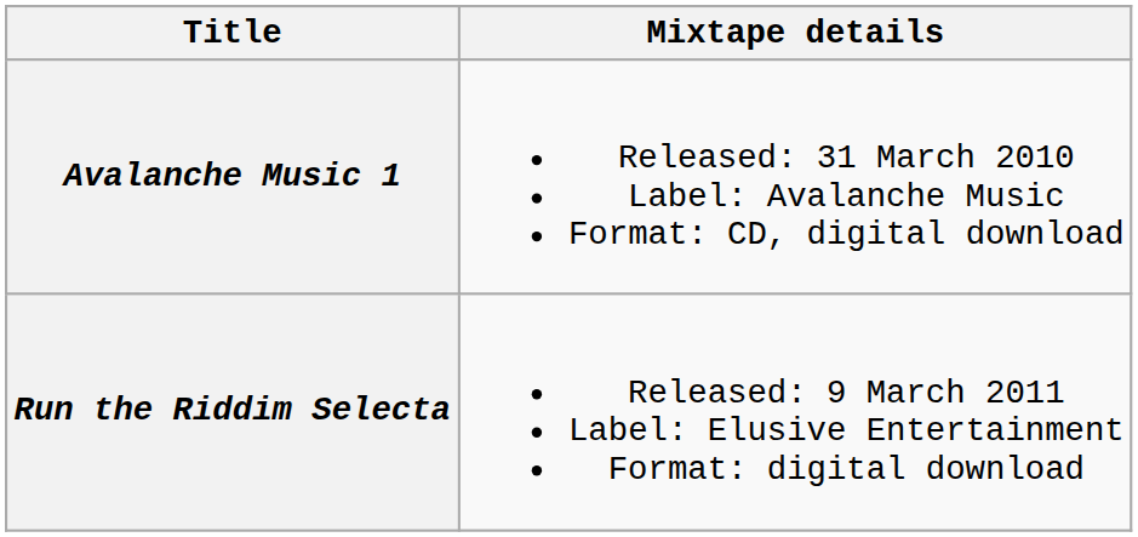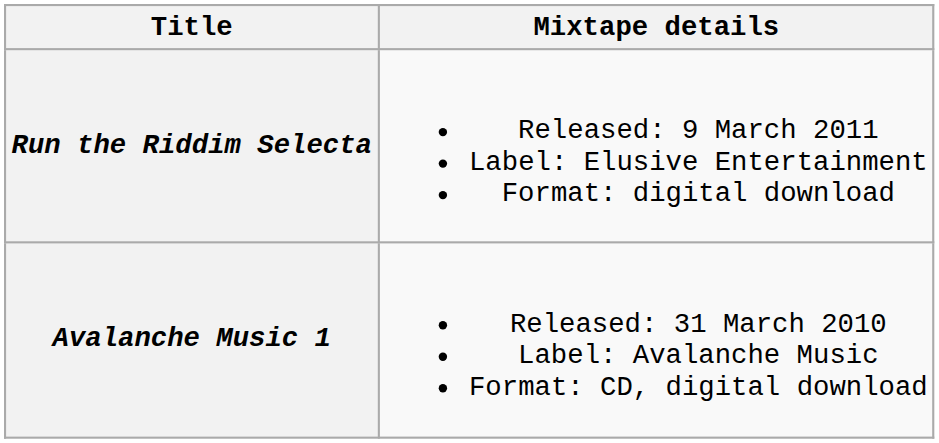 <table class="wikitable plainrowheaders" style="text-align:center;">
 <tr>
 <th scope="col">Title</th>
 <th scope="col">Mixtape details</th>
 </tr>
 <tr>
+<th scope="row"><strong><em>Run the Riddim Selecta</em></strong></th>
+<td><br><ul><li>Released: 9 March 2011</li><li>Label: Elusive Entertainment</li><li>Format: digital download</li></ul></td>
+</tr>
+<tr>
 <th scope="row"><strong><em>Avalanche Music 1</em></strong></th>
 <td><br><ul><li>Released: 31 March 2010</li><li>Label: Avalanche Music</li><li>Format: CD, digital download</li></ul></td>
 </tr>
-<tr>
-<th scope="row"><strong><em>Run the Riddim Selecta</em></strong></th>
-<td><br><ul><li>Released: 9 March 2011</li><li>Label: Elusive Entertainment</li><li>Format: digital download</li></ul></td>
-</tr>
 </table>
